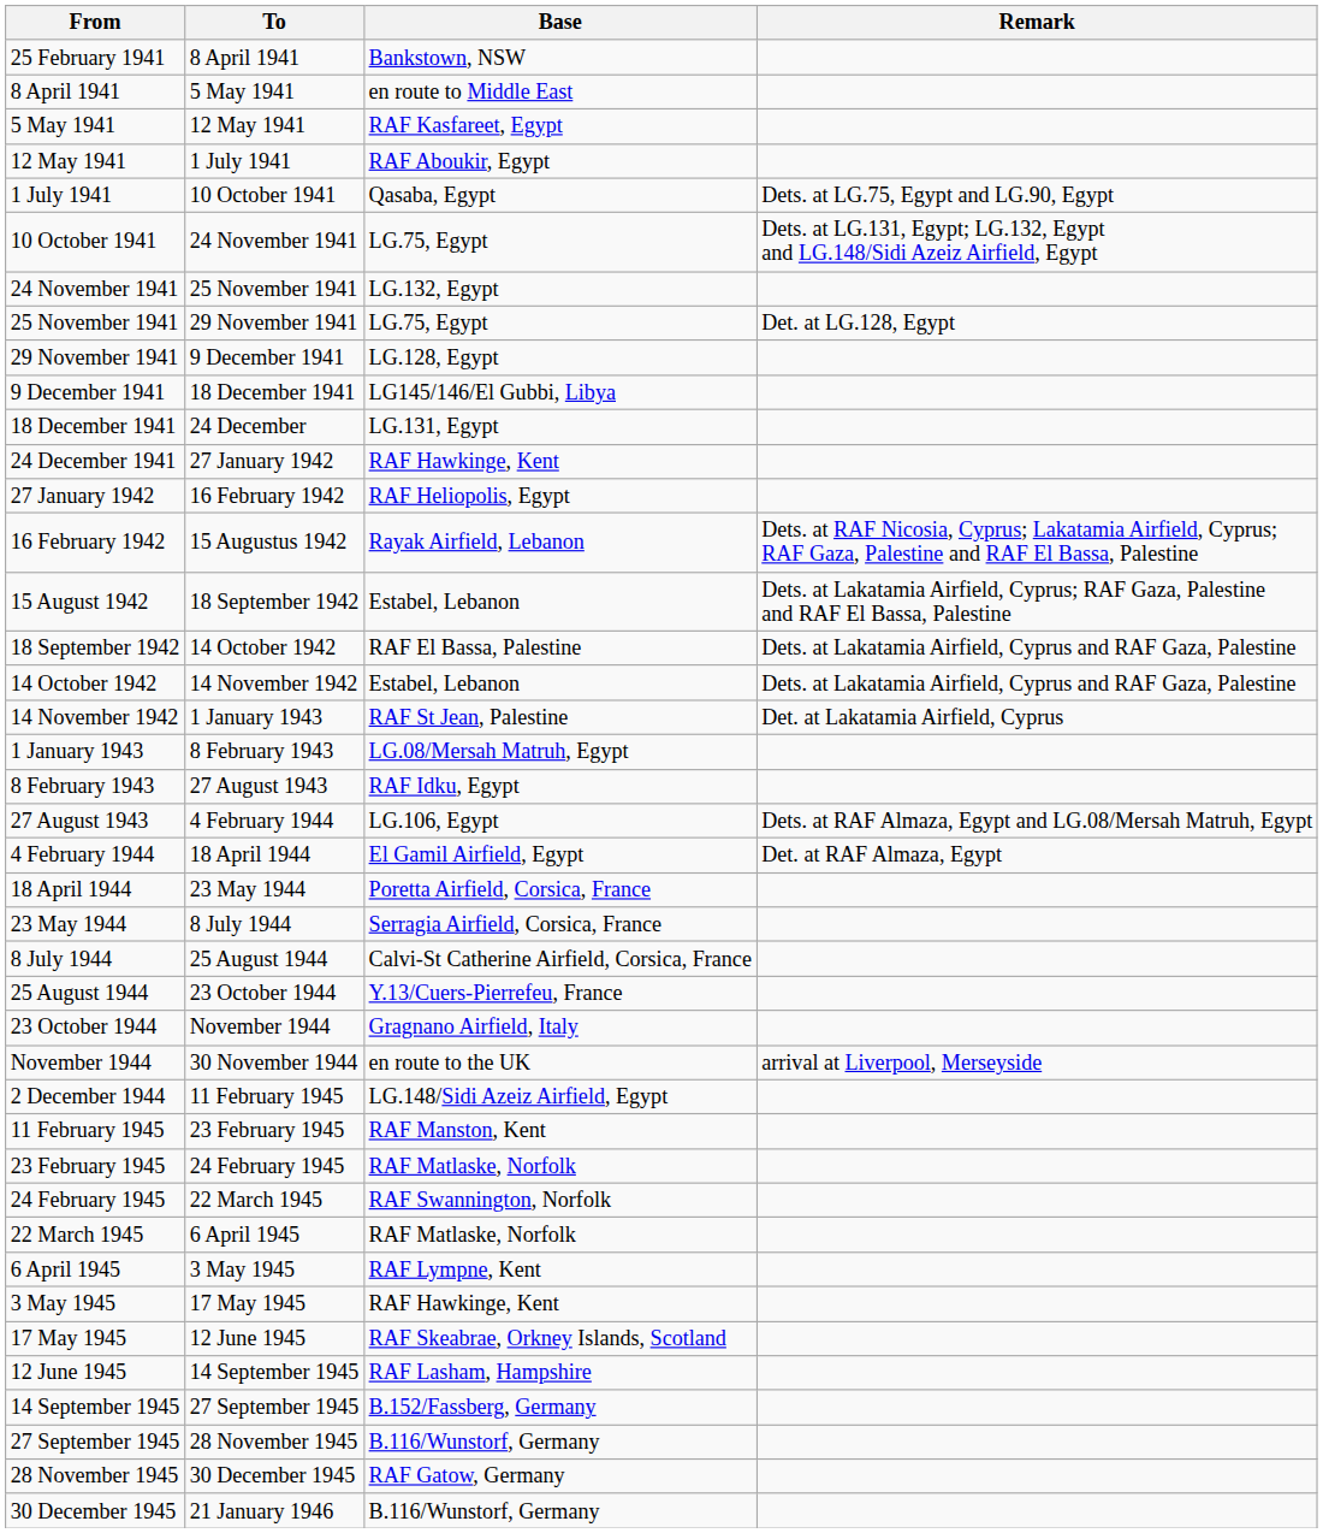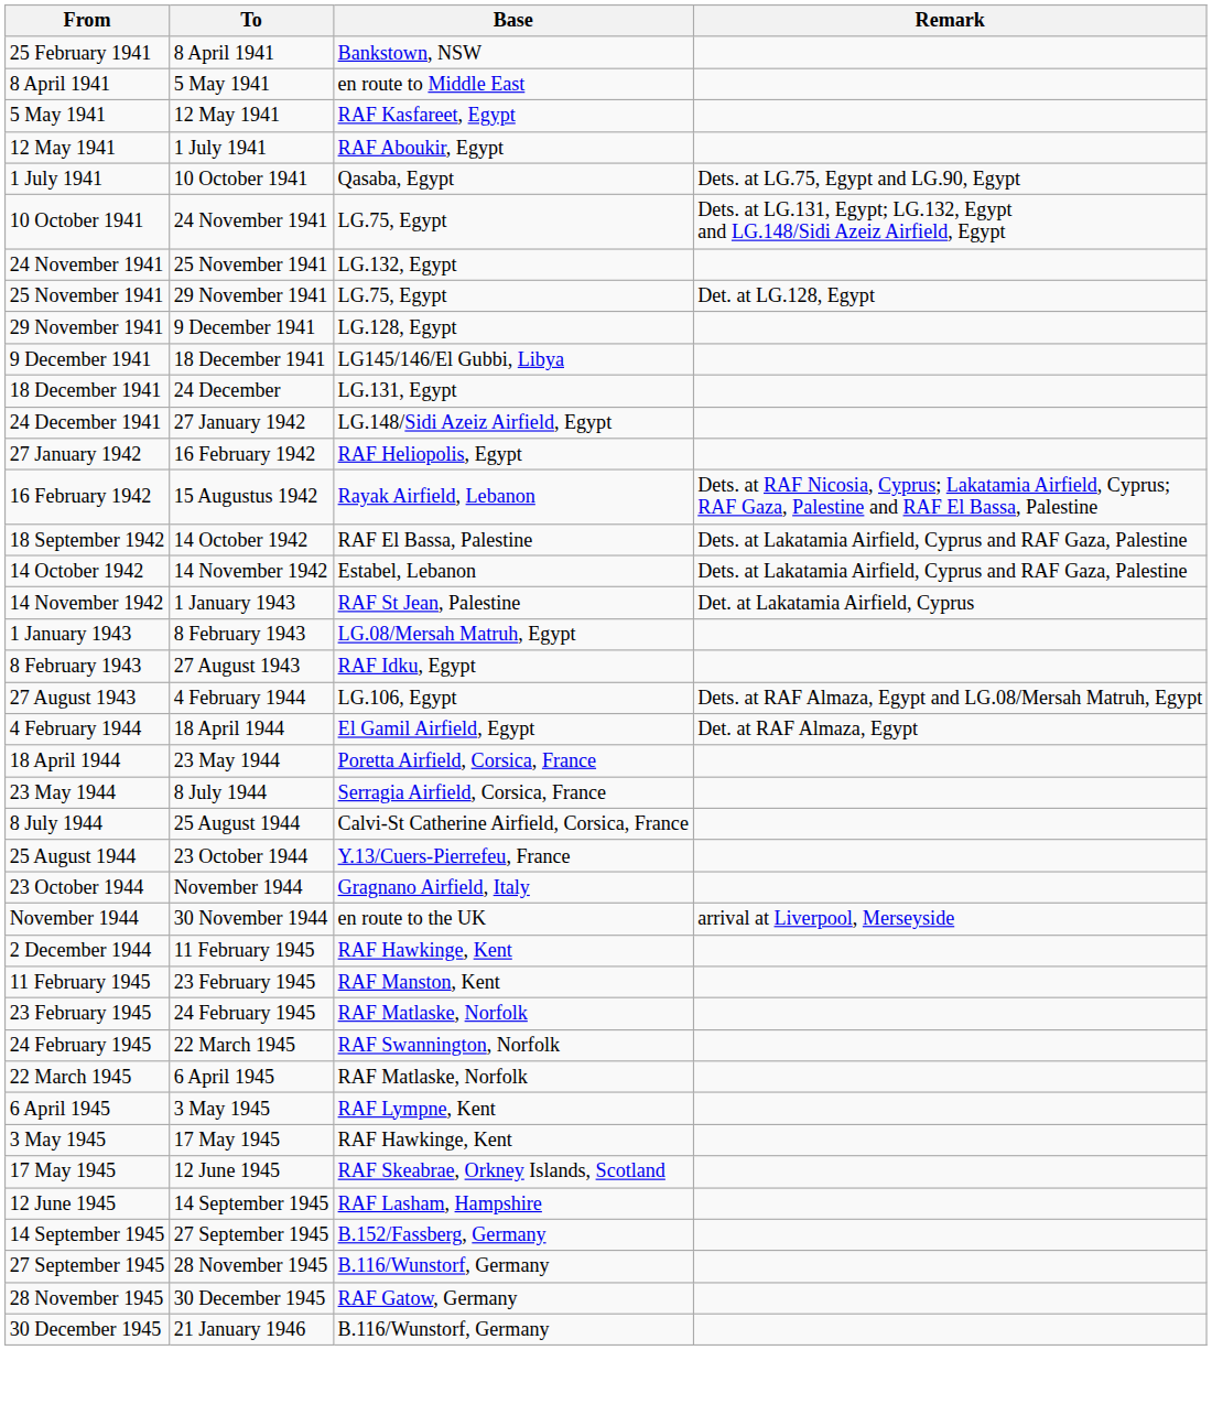 <table class="wikitable">
 <tr>
 <th>From</th>
 <th>To</th>
 <th>Base</th>
 <th>Remark</th>
 </tr>
 <tr>
 <td>25 February 1941</td>
 <td>8 April 1941</td>
 <td><a href='#'>Bankstown</a>, NSW</td>
 <td></td>
 </tr>
 <tr>
 <td>8 April 1941</td>
 <td>5 May 1941</td>
 <td>en route to <a href='#'>Middle East</a></td>
 <td></td>
 </tr>
 <tr>
 <td>5 May 1941</td>
 <td>12 May 1941</td>
 <td><a href='#'>RAF Kasfareet</a>, <a href='#'>Egypt</a></td>
 <td></td>
 </tr>
 <tr>
 <td>12 May 1941</td>
 <td>1 July 1941</td>
 <td><a href='#'>RAF Aboukir</a>, Egypt</td>
 <td></td>
 </tr>
 <tr>
 <td>1 July 1941</td>
 <td>10 October 1941</td>
 <td>Qasaba, Egypt</td>
 <td>Dets. at LG.75, Egypt and LG.90, Egypt</td>
 </tr>
 <tr>
 <td>10 October 1941</td>
 <td>24 November 1941</td>
 <td>LG.75, Egypt</td>
 <td>Dets. at LG.131, Egypt; LG.132, Egypt<br> and <a href='#'>LG.148/Sidi Azeiz Airfield</a>, Egypt</td>
 </tr>
 <tr>
 <td>24 November 1941</td>
 <td>25 November 1941</td>
 <td>LG.132, Egypt</td>
 <td></td>
 </tr>
 <tr>
 <td>25 November 1941</td>
 <td>29 November 1941</td>
 <td>LG.75, Egypt</td>
 <td>Det. at LG.128, Egypt</td>
 </tr>
 <tr>
 <td>29 November 1941</td>
 <td>9 December 1941</td>
 <td>LG.128, Egypt</td>
 <td></td>
 </tr>
 <tr>
 <td>9 December 1941</td>
 <td>18 December 1941</td>
 <td>LG145/146/El Gubbi, <a href='#'>Libya</a></td>
 <td></td>
 </tr>
 <tr>
 <td>18 December 1941</td>
 <td>24 December</td>
 <td>LG.131, Egypt</td>
 <td></td>
 </tr>
 <tr>
 <td>24 December 1941</td>
 <td>27 January 1942</td>
-<td><a href='#'>RAF Hawkinge</a>, <a href='#'>Kent</a></td>
+<td>LG.148/<a href='#'>Sidi Azeiz Airfield</a>, Egypt</td>
 <td></td>
 </tr>
 <tr>
 <td>27 January 1942</td>
 <td>16 February 1942</td>
 <td><a href='#'>RAF Heliopolis</a>, Egypt</td>
 <td></td>
 </tr>
 <tr>
 <td>16 February 1942</td>
 <td>15 Augustus 1942</td>
 <td><a href='#'>Rayak Airfield</a>, <a href='#'>Lebanon</a></td>
 <td>Dets. at <a href='#'>RAF Nicosia</a>, <a href='#'>Cyprus</a>; <a href='#'>Lakatamia Airfield</a>, Cyprus;<br> <a href='#'>RAF Gaza</a>, <a href='#'>Palestine</a> and <a href='#'>RAF El Bassa</a>, Palestine</td>
-</tr>
-<tr>
-<td>15 August 1942</td>
-<td>18 September 1942</td>
-<td>Estabel, Lebanon</td>
-<td>Dets. at Lakatamia Airfield, Cyprus; RAF Gaza, Palestine<br> and RAF El Bassa, Palestine</td>
 </tr>
 <tr>
 <td>18 September 1942</td>
 <td>14 October 1942</td>
 <td>RAF El Bassa, Palestine</td>
 <td>Dets. at Lakatamia Airfield, Cyprus and RAF Gaza, Palestine</td>
 </tr>
 <tr>
 <td>14 October 1942</td>
 <td>14 November 1942</td>
 <td>Estabel, Lebanon</td>
 <td>Dets. at Lakatamia Airfield, Cyprus and RAF Gaza, Palestine</td>
 </tr>
 <tr>
 <td>14 November 1942</td>
 <td>1 January 1943</td>
 <td><a href='#'>RAF St Jean</a>, Palestine</td>
 <td>Det. at Lakatamia Airfield, Cyprus</td>
 </tr>
 <tr>
 <td>1 January 1943</td>
 <td>8 February 1943</td>
 <td><a href='#'>LG.08/Mersah Matruh</a>, Egypt</td>
 <td></td>
 </tr>
 <tr>
 <td>8 February 1943</td>
 <td>27 August 1943</td>
 <td><a href='#'>RAF Idku</a>, Egypt</td>
 <td></td>
 </tr>
 <tr>
 <td>27 August 1943</td>
 <td>4 February 1944</td>
 <td>LG.106, Egypt</td>
 <td>Dets. at RAF Almaza, Egypt and LG.08/Mersah Matruh, Egypt</td>
 </tr>
 <tr>
 <td>4 February 1944</td>
 <td>18 April 1944</td>
 <td><a href='#'>El Gamil Airfield</a>, Egypt</td>
 <td>Det. at RAF Almaza, Egypt</td>
 </tr>
 <tr>
 <td>18 April 1944</td>
 <td>23 May 1944</td>
 <td><a href='#'>Poretta Airfield</a>, <a href='#'>Corsica</a>, <a href='#'>France</a></td>
 <td></td>
 </tr>
 <tr>
 <td>23 May 1944</td>
 <td>8 July 1944</td>
 <td><a href='#'>Serragia Airfield</a>, Corsica, France</td>
 <td></td>
 </tr>
 <tr>
 <td>8 July 1944</td>
 <td>25 August 1944</td>
 <td>Calvi-St Catherine Airfield, Corsica, France</td>
 <td></td>
 </tr>
 <tr>
 <td>25 August 1944</td>
 <td>23 October 1944</td>
 <td><a href='#'>Y.13/Cuers-Pierrefeu</a>, France</td>
 <td></td>
 </tr>
 <tr>
 <td>23 October 1944</td>
 <td>November 1944</td>
 <td><a href='#'>Gragnano Airfield</a>, <a href='#'>Italy</a></td>
 <td></td>
 </tr>
 <tr>
 <td>November 1944</td>
 <td>30 November 1944</td>
 <td>en route to the UK</td>
 <td>arrival at <a href='#'>Liverpool</a>, <a href='#'>Merseyside</a></td>
 </tr>
 <tr>
 <td>2 December 1944</td>
 <td>11 February 1945</td>
-<td>LG.148/<a href='#'>Sidi Azeiz Airfield</a>, Egypt</td>
+<td><a href='#'>RAF Hawkinge</a>, <a href='#'>Kent</a></td>
 <td></td>
 </tr>
 <tr>
 <td>11 February 1945</td>
 <td>23 February 1945</td>
 <td><a href='#'>RAF Manston</a>, Kent</td>
 <td></td>
 </tr>
 <tr>
 <td>23 February 1945</td>
 <td>24 February 1945</td>
 <td><a href='#'>RAF Matlaske</a>, <a href='#'>Norfolk</a></td>
 <td></td>
 </tr>
 <tr>
 <td>24 February 1945</td>
 <td>22 March 1945</td>
 <td><a href='#'>RAF Swannington</a>, Norfolk</td>
 <td></td>
 </tr>
 <tr>
 <td>22 March 1945</td>
 <td>6 April 1945</td>
 <td>RAF Matlaske, Norfolk</td>
 <td></td>
 </tr>
 <tr>
 <td>6 April 1945</td>
 <td>3 May 1945</td>
 <td><a href='#'>RAF Lympne</a>, Kent</td>
 <td></td>
 </tr>
 <tr>
 <td>3 May 1945</td>
 <td>17 May 1945</td>
 <td>RAF Hawkinge, Kent</td>
 <td></td>
 </tr>
 <tr>
 <td>17 May 1945</td>
 <td>12 June 1945</td>
 <td><a href='#'>RAF Skeabrae</a>, <a href='#'>Orkney</a> Islands, <a href='#'>Scotland</a></td>
 <td></td>
 </tr>
 <tr>
 <td>12 June 1945</td>
 <td>14 September 1945</td>
 <td><a href='#'>RAF Lasham</a>, <a href='#'>Hampshire</a></td>
 <td></td>
 </tr>
 <tr>
 <td>14 September 1945</td>
 <td>27 September 1945</td>
 <td><a href='#'>B.152/Fassberg</a>, <a href='#'>Germany</a></td>
 <td></td>
 </tr>
 <tr>
 <td>27 September 1945</td>
 <td>28 November 1945</td>
 <td><a href='#'>B.116/Wunstorf</a>, Germany</td>
 <td></td>
 </tr>
 <tr>
 <td>28 November 1945</td>
 <td>30 December 1945</td>
 <td><a href='#'>RAF Gatow</a>, Germany</td>
 <td></td>
 </tr>
 <tr>
 <td>30 December 1945</td>
 <td>21 January 1946</td>
 <td>B.116/Wunstorf, Germany</td>
 <td></td>
 </tr>
 </table>
